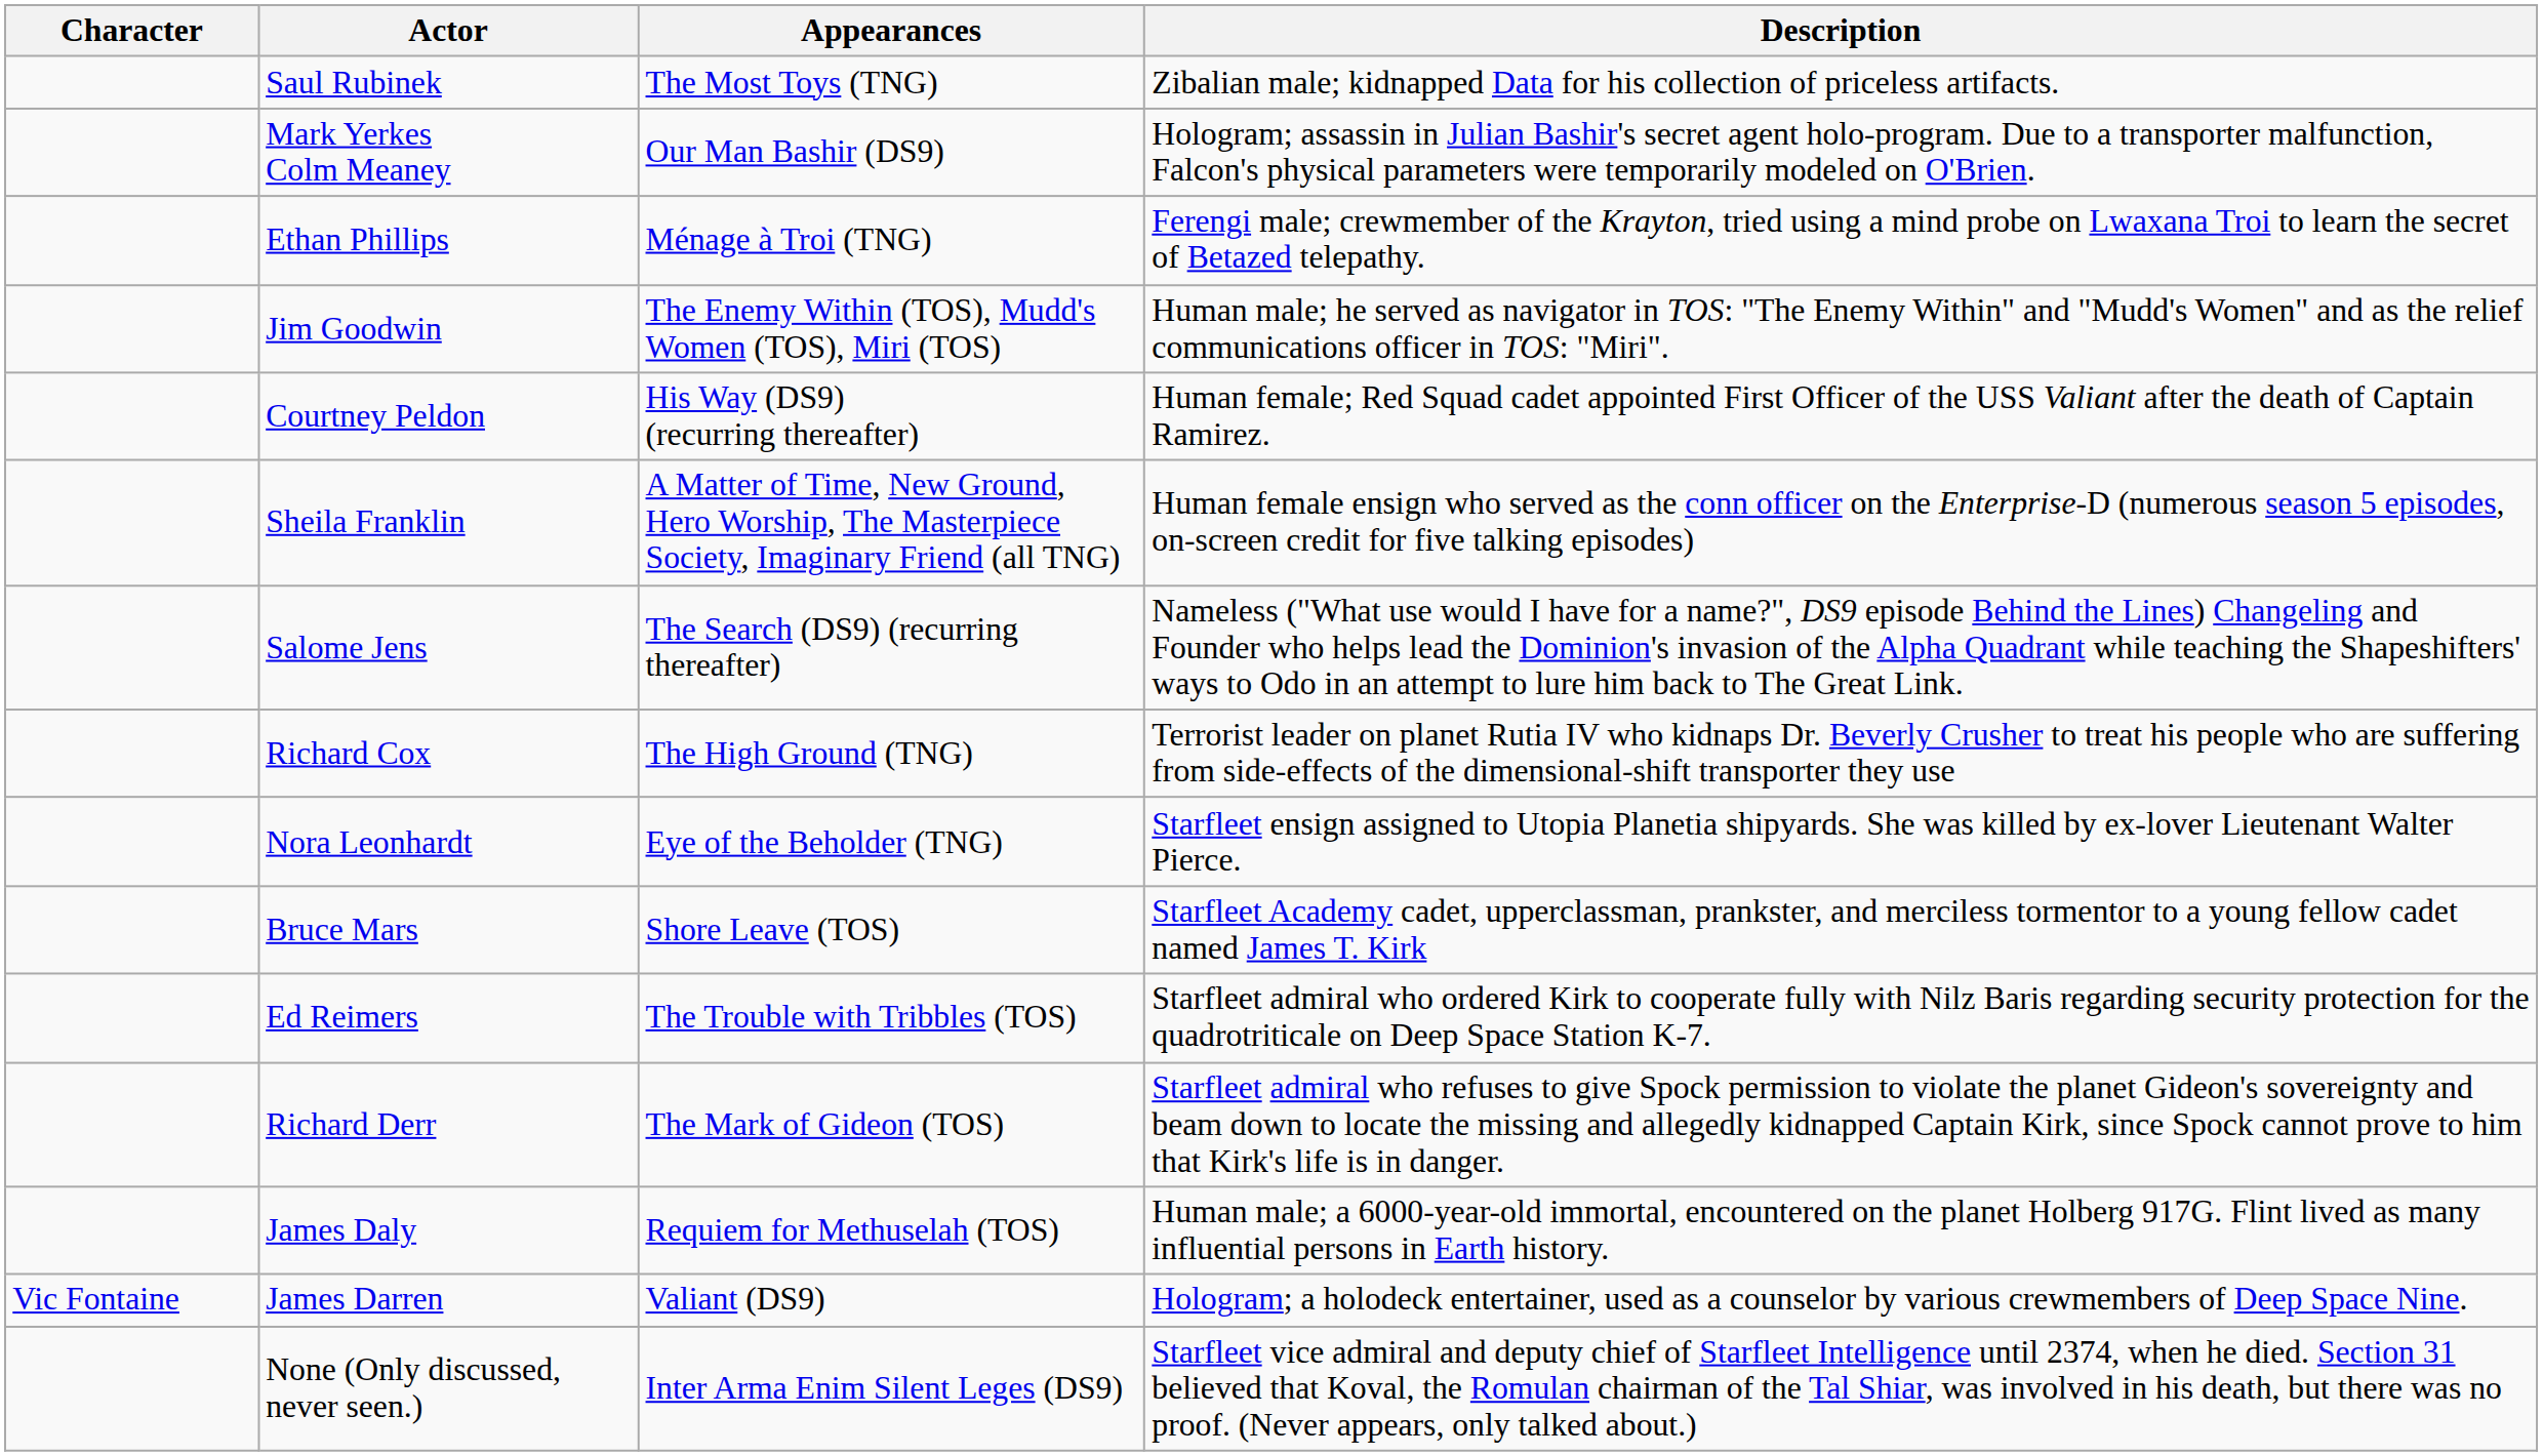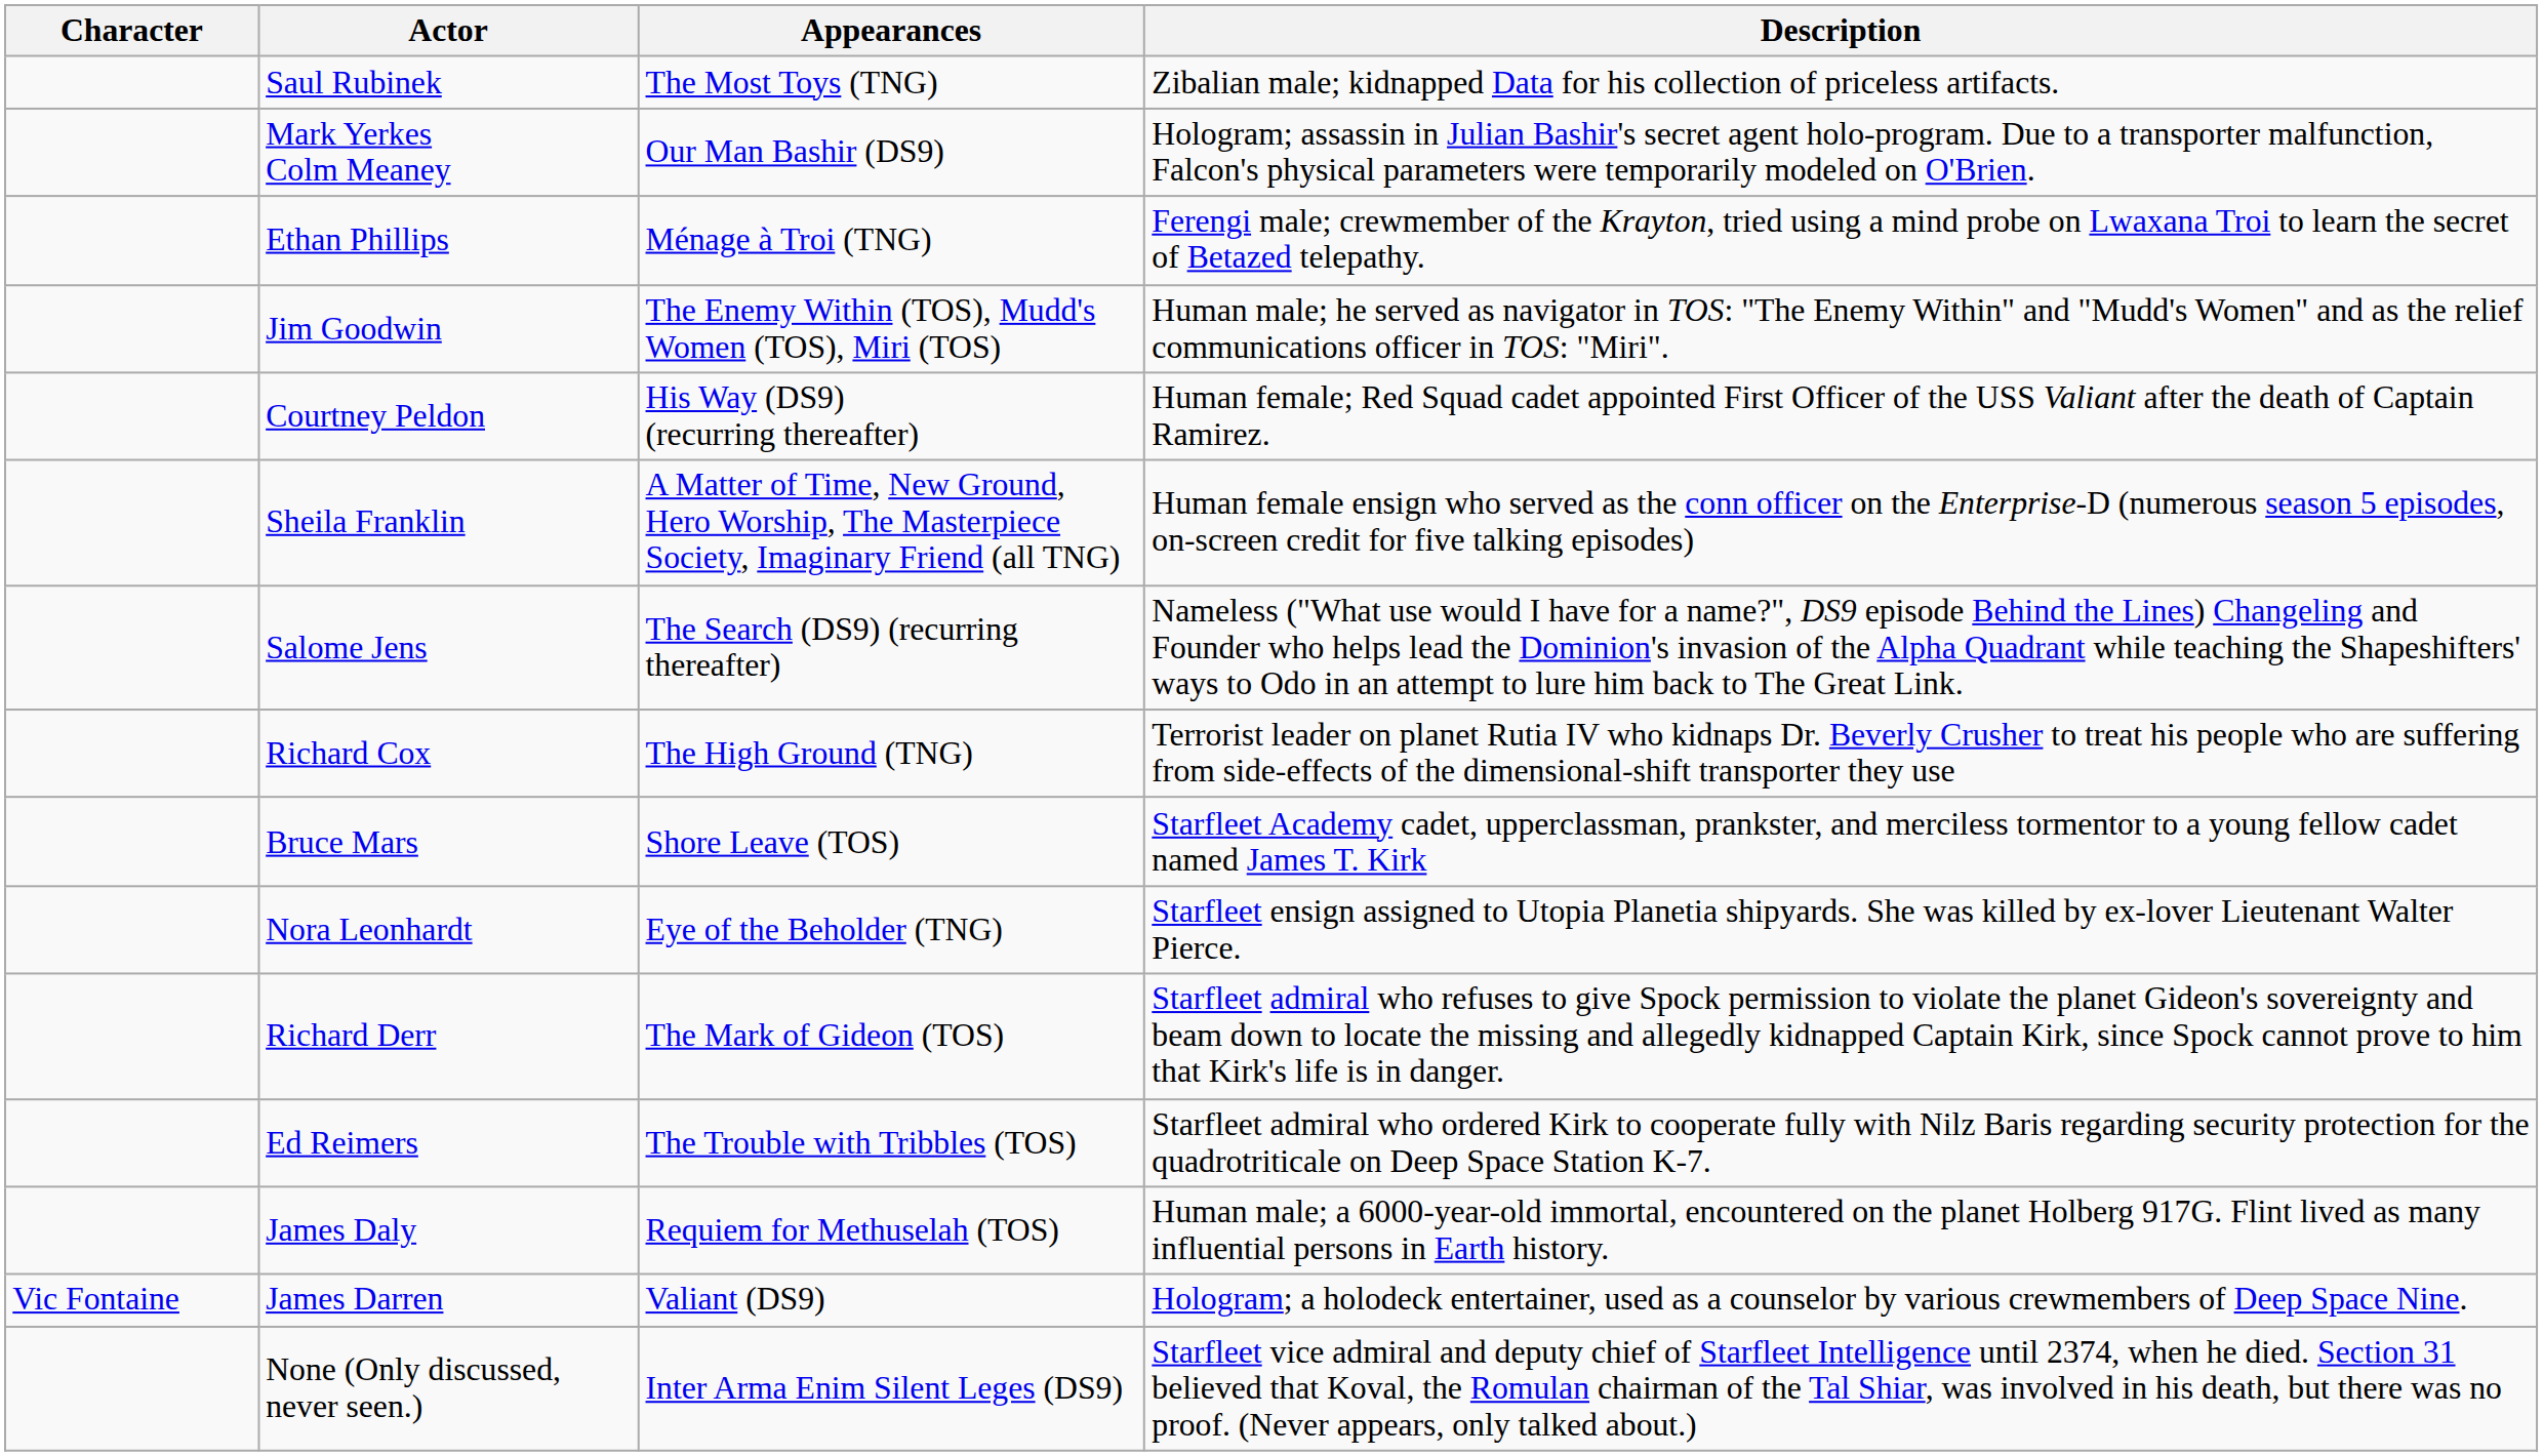 <table class="wikitable">
 <tr>
 <th width="10%">Character</th>
 <th width="15%">Actor</th>
 <th width="20%">Appearances</th>
 <th width="55%">Description</th>
 </tr>
 <tr>
 <td></td>
 <td><a href='#'>Saul Rubinek</a></td>
 <td><a href='#'>The Most Toys</a> (TNG)</td>
 <td>Zibalian male; kidnapped <a href='#'>Data</a> for his collection of priceless artifacts.</td>
 </tr>
 <tr>
 <td></td>
 <td><a href='#'>Mark Yerkes</a><br><a href='#'>Colm Meaney</a></td>
 <td><a href='#'>Our Man Bashir</a> (DS9)</td>
 <td>Hologram; assassin in <a href='#'>Julian Bashir</a>'s secret agent holo-program. Due to a transporter malfunction, Falcon's physical parameters were temporarily modeled on <a href='#'>O'Brien</a>.</td>
 </tr>
 <tr>
 <td></td>
 <td><a href='#'>Ethan Phillips</a></td>
 <td><a href='#'>Ménage à Troi</a> (TNG)</td>
 <td><a href='#'>Ferengi</a> male; crewmember of the <em>Krayton</em>, tried using a mind probe on <a href='#'>Lwaxana Troi</a> to learn the secret of <a href='#'>Betazed</a> telepathy.</td>
 </tr>
 <tr>
 <td></td>
 <td><a href='#'>Jim Goodwin</a></td>
 <td><a href='#'>The Enemy Within</a> (TOS), <a href='#'>Mudd's Women</a> (TOS), <a href='#'>Miri</a> (TOS)</td>
 <td>Human male; he served as navigator in <em>TOS</em>: "The Enemy Within" and "Mudd's Women" and as the relief communications officer in <em>TOS</em>: "Miri".</td>
 </tr>
 <tr>
 <td></td>
 <td><a href='#'>Courtney Peldon</a></td>
 <td><a href='#'>His Way</a> (DS9)<br>(recurring thereafter)</td>
 <td>Human female; Red Squad cadet appointed First Officer of the USS <em>Valiant</em> after the death of Captain Ramirez.</td>
 </tr>
 <tr>
 <td></td>
 <td><a href='#'>Sheila Franklin</a></td>
 <td><a href='#'>A Matter of Time</a>, <a href='#'>New Ground</a>, <a href='#'>Hero Worship</a>, <a href='#'>The Masterpiece Society</a>, <a href='#'>Imaginary Friend</a> (all TNG)</td>
 <td>Human female ensign who served as the <a href='#'>conn officer</a> on the <em>Enterprise</em>-D (numerous <a href='#'>season 5 episodes</a>, on-screen credit for five talking episodes)</td>
 </tr>
 <tr>
 <td></td>
 <td><a href='#'>Salome Jens</a></td>
 <td><a href='#'>The Search</a> (DS9) (recurring thereafter)</td>
 <td>Nameless ("What use would I have for a name?", <em>DS9</em> episode <a href='#'>Behind the Lines</a>) <a href='#'>Changeling</a> and Founder who helps lead the <a href='#'>Dominion</a>'s invasion of the <a href='#'>Alpha Quadrant</a> while teaching the Shapeshifters' ways to Odo in an attempt to lure him back to The Great Link.</td>
 </tr>
 <tr>
 <td></td>
 <td><a href='#'>Richard Cox</a></td>
 <td><a href='#'>The High Ground</a> (TNG)</td>
 <td>Terrorist leader on planet Rutia IV who kidnaps Dr. <a href='#'>Beverly Crusher</a> to treat his people who are suffering from side-effects of the dimensional-shift transporter they use</td>
 </tr>
 <tr>
 <td></td>
+<td><a href='#'>Bruce Mars</a></td>
+<td><a href='#'>Shore Leave</a> (TOS)</td>
+<td><a href='#'>Starfleet Academy</a> cadet, upperclassman, prankster, and merciless tormentor to a young fellow cadet named <a href='#'>James T. Kirk</a></td>
+</tr>
+<tr>
+<td></td>
 <td><a href='#'>Nora Leonhardt</a></td>
 <td><a href='#'>Eye of the Beholder</a> (TNG)</td>
 <td><a href='#'>Starfleet</a> ensign assigned to Utopia Planetia shipyards. She was killed by ex-lover Lieutenant Walter Pierce.</td>
 </tr>
 <tr>
 <td></td>
-<td><a href='#'>Bruce Mars</a></td>
-<td><a href='#'>Shore Leave</a> (TOS)</td>
-<td><a href='#'>Starfleet Academy</a> cadet, upperclassman, prankster, and merciless tormentor to a young fellow cadet named <a href='#'>James T. Kirk</a></td>
+<td><a href='#'>Richard Derr</a></td>
+<td><a href='#'>The Mark of Gideon</a> (TOS)</td>
+<td><a href='#'>Starfleet</a> <a href='#'>admiral</a> who refuses to give Spock permission to violate the planet Gideon's sovereignty and beam down to locate the missing and allegedly kidnapped Captain Kirk, since Spock cannot prove to him that Kirk's life is in danger.</td>
 </tr>
 <tr>
 <td></td>
 <td><a href='#'>Ed Reimers</a></td>
 <td><a href='#'>The Trouble with Tribbles</a> (TOS)</td>
 <td>Starfleet admiral who ordered Kirk to cooperate fully with Nilz Baris regarding security protection for the quadrotriticale on Deep Space Station K-7.</td>
-</tr>
-<tr>
-<td></td>
-<td><a href='#'>Richard Derr</a></td>
-<td><a href='#'>The Mark of Gideon</a> (TOS)</td>
-<td><a href='#'>Starfleet</a> <a href='#'>admiral</a> who refuses to give Spock permission to violate the planet Gideon's sovereignty and beam down to locate the missing and allegedly kidnapped Captain Kirk, since Spock cannot prove to him that Kirk's life is in danger.</td>
 </tr>
 <tr>
 <td></td>
 <td><a href='#'>James Daly</a></td>
 <td><a href='#'>Requiem for Methuselah</a> (TOS)</td>
 <td>Human male; a 6000-year-old immortal, encountered on the planet Holberg 917G. Flint lived as many influential persons in <a href='#'>Earth</a> history.</td>
 </tr>
 <tr>
 <td><a href='#'>Vic Fontaine</a></td>
 <td><a href='#'>James Darren</a></td>
 <td><a href='#'>Valiant</a> (DS9)</td>
 <td><a href='#'>Hologram</a>; a holodeck entertainer, used as a counselor by various crewmembers of <a href='#'>Deep Space Nine</a>.</td>
 </tr>
 <tr>
 <td></td>
 <td>None (Only discussed, never seen.)</td>
 <td><a href='#'>Inter Arma Enim Silent Leges</a> (DS9)</td>
 <td><a href='#'>Starfleet</a> vice admiral and deputy chief of <a href='#'>Starfleet Intelligence</a> until 2374, when he died. <a href='#'>Section 31</a> believed that Koval, the <a href='#'>Romulan</a> chairman of the <a href='#'>Tal Shiar</a>, was involved in his death, but there was no proof. (Never appears, only talked about.)</td>
 </tr>
 </table>
